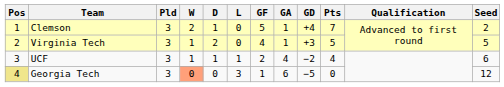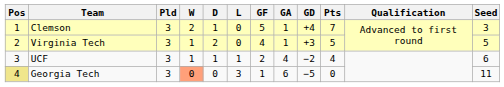 <table class="wikitable" style="text-align:center; margin: 1em auto">
 <tr>
 <th style="width:2em">Pos</th>
 <th style="width:13em">Team</th>
 <th style="width:2em">Pld</th>
 <th style="width:2em">W</th>
 <th style="width:2em">D</th>
 <th style="width:2em">L</th>
 <th style="width:2em">GF</th>
 <th style="width:2em">GA</th>
 <th style="width:2em">GD</th>
 <th style="width:2em">Pts</th>
 <th style="width:13em">Qualification</th>
 <th>Seed</th>
 </tr>
 <tr bgcolor="#ffffbb">
 <td>1</td>
 <td style="text-align:left">Clemson</td>
 <td>3</td>
 <td>2</td>
 <td>1</td>
 <td>0</td>
 <td>5</td>
 <td>1</td>
 <td>+4</td>
 <td>7</td>
 <td rowspan="2">Advanced to first round</td>
-<td>2</td>
+<td>3</td>
 </tr>
 <tr bgcolor="#ffffbb">
 <td>2</td>
 <td style="text-align:left">Virginia Tech</td>
 <td>3</td>
 <td>1</td>
 <td>2</td>
 <td>0</td>
 <td>4</td>
 <td>1</td>
 <td>+3</td>
 <td>5</td>
 <td>5</td>
 </tr>
 <tr>
 <td>3</td>
 <td style="text-align:left">UCF</td>
 <td>3</td>
 <td>1</td>
 <td>1</td>
 <td>1</td>
 <td>2</td>
 <td>4</td>
 <td>−2</td>
 <td>4</td>
 <td rowspan="2"></td>
 <td>6</td>
 </tr>
 <tr>
 <td style="background: khaki;">4</td>
 <td style="text-align:left">Georgia Tech</td>
 <td>3</td>
 <td style="background: lightsalmon;">0</td>
 <td>0</td>
 <td>3</td>
 <td>1</td>
 <td>6</td>
 <td>−5</td>
 <td>0</td>
-<td>12</td>
+<td>11</td>
 </tr>
 </table>
